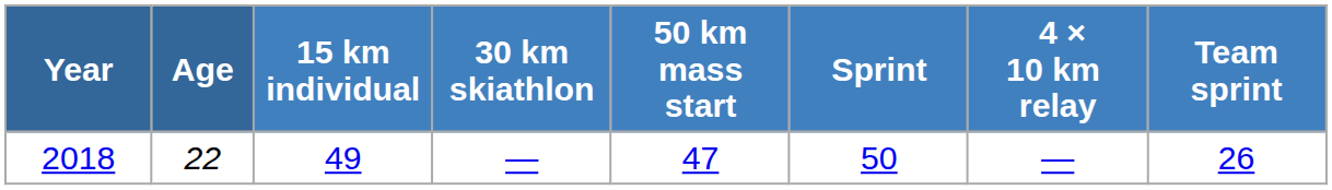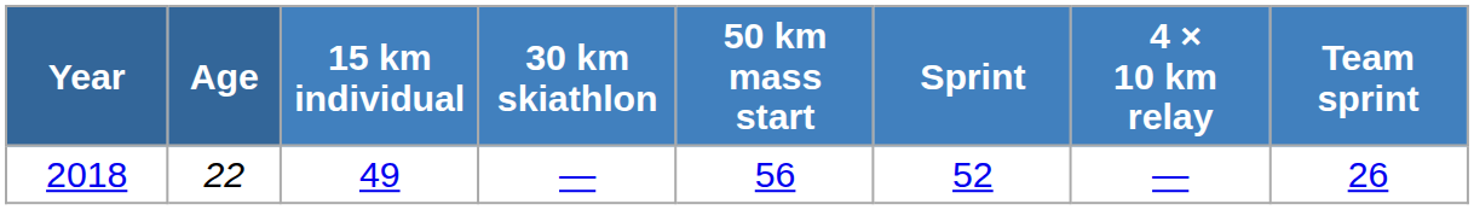 <table class="wikitable" style="font-size:95%; text-align:center; border:grey solid 1px; border-collapse:collapse; background:#ffffff;">
 <tr>
 <th style="background-color:#369; color:white; width:60px;"> Year </th>
 <th style="background-color:#369; color:white; width:40px;"> Age </th>
 <th style="background-color:#4180be; color:white; width:75px;"> 15 km <br>individual</th>
 <th style="background-color:#4180be; color:white; width:75px;"> 30 km <br> skiathlon </th>
 <th style="background-color:#4180be; color:white; width:75px;"> 50 km <br>mass start</th>
 <th style="background-color:#4180be; color:white; width:75px;"> Sprint </th>
 <th style="background-color:#4180be; color:white; width:75px;"> 4 × 10 km <br> relay </th>
 <th style="background-color:#4180be; color:white; width:75px;"> Team <br> sprint </th>
 </tr>
 <tr>
 <td><a href='#'>2018</a></td>
 <td><em>22</em></td>
 <td><a href='#'>49</a></td>
 <td><a href='#'>—</a></td>
-<td><a href='#'>47</a></td>
-<td><a href='#'>50</a></td>
+<td><a href='#'>56</a></td>
+<td><a href='#'>52</a></td>
 <td><a href='#'>—</a></td>
 <td><a href='#'>26</a></td>
 </tr>
 </table>
